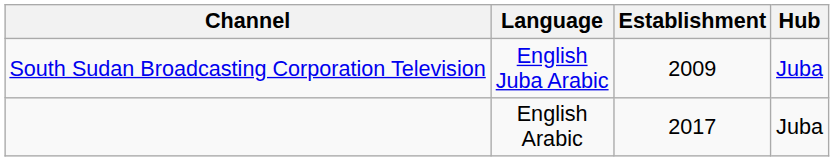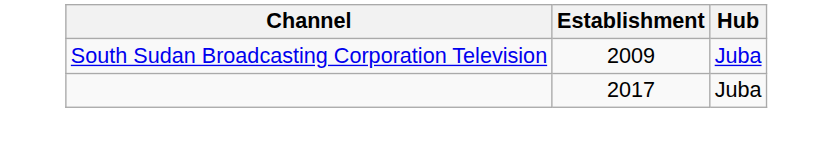 <table class="wikitable" style="text-align:center; margin: 1em auto 1em auto;">
 <tr>
 <th>Channel</th>
-<th>Language</th>
 <th>Establishment</th>
 <th>Hub</th>
 </tr>
 <tr>
 <td><a href='#'>South Sudan Broadcasting Corporation Television</a></td>
-<td><a href='#'>English</a><br><a href='#'>Juba Arabic</a></td>
 <td>2009</td>
 <td><a href='#'>Juba</a></td>
 </tr>
 <tr>
 <td></td>
-<td>English<br>Arabic</td>
 <td>2017</td>
 <td>Juba</td>
 </tr>
 </table>
